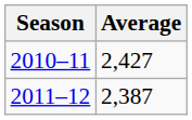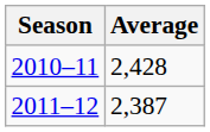 <table class="wikitable">
 <tr>
 <th>Season</th>
 <th>Average</th>
 </tr>
 <tr>
 <td><a href='#'>2010–11</a></td>
-<td>2,427 </td>
+<td>2,428 </td>
 </tr>
 <tr>
 <td><a href='#'>2011–12</a></td>
 <td>2,387 </td>
 </tr>
 </table>
